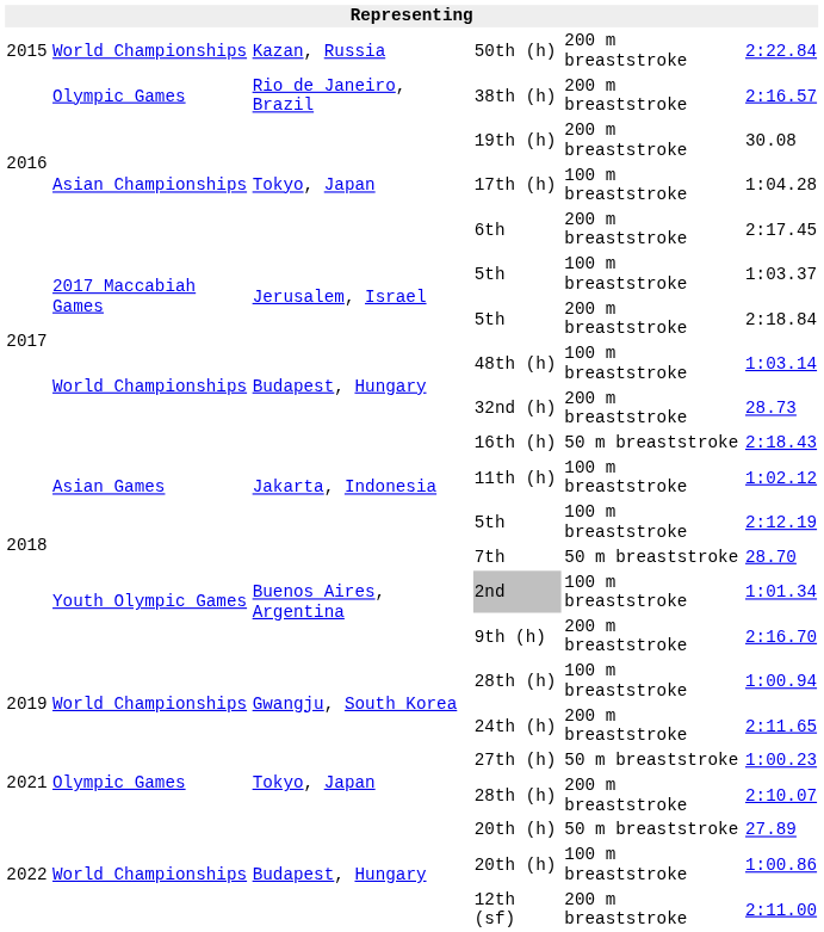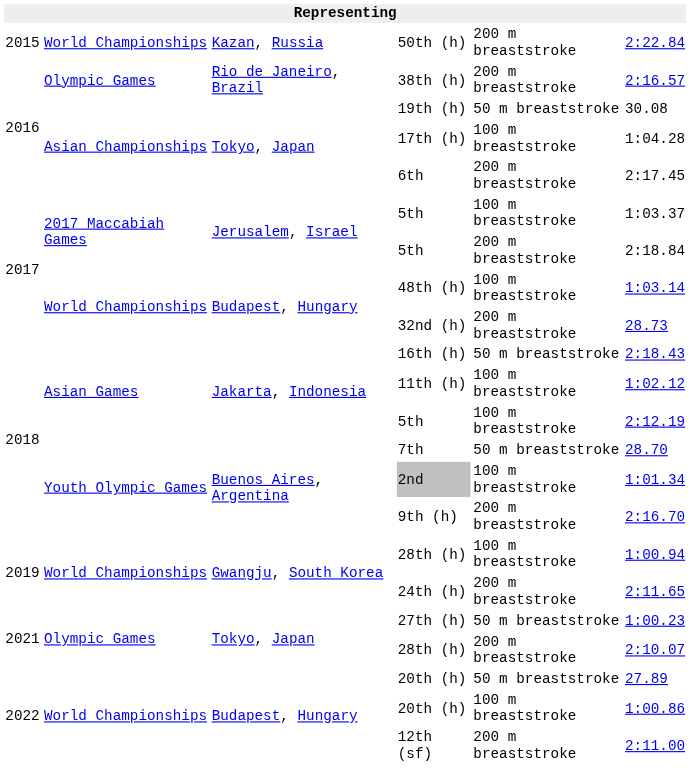 <table>
 <tr>
 <th bgcolor="#eeeeee" colspan="6">Representing </th>
 </tr>
 <tr>
 <td>2015</td>
 <td><a href='#'>World Championships</a></td>
 <td align=left> <a href='#'>Kazan</a>, <a href='#'>Russia</a></td>
 <td>50th (h)</td>
 <td>200 m breaststroke</td>
 <td><a href='#'>2:22.84</a></td>
 </tr>
 <tr>
 <td rowspan="4">2016</td>
 <td><a href='#'>Olympic Games</a></td>
 <td align=left> <a href='#'>Rio de Janeiro</a>, <a href='#'>Brazil</a></td>
 <td>38th (h)</td>
 <td>200 m breaststroke</td>
 <td><a href='#'>2:16.57</a></td>
 </tr>
 <tr>
 <td rowspan="3"><a href='#'>Asian Championships</a></td>
 <td rowspan="3" align=left> <a href='#'>Tokyo</a>, <a href='#'>Japan</a></td>
 <td>19th (h)</td>
-<td>200 m breaststroke</td>
+<td>50 m breaststroke</td>
 <td>30.08</td>
 </tr>
 <tr>
 <td>17th (h)</td>
 <td>100 m breaststroke</td>
 <td>1:04.28</td>
 </tr>
 <tr>
 <td>6th</td>
 <td>200 m breaststroke</td>
 <td>2:17.45</td>
 </tr>
 <tr>
 <td rowspan="4">2017</td>
 <td rowspan="2"><a href='#'>2017 Maccabiah Games</a></td>
 <td rowspan="2" align=left> <a href='#'>Jerusalem</a>, <a href='#'>Israel</a></td>
 <td>5th</td>
 <td>100 m breaststroke</td>
 <td>1:03.37</td>
 </tr>
 <tr>
 <td>5th</td>
 <td>200 m breaststroke</td>
 <td>2:18.84</td>
 </tr>
 <tr>
 <td rowspan="2"><a href='#'>World Championships</a></td>
 <td rowspan="2" align=left> <a href='#'>Budapest</a>, <a href='#'>Hungary</a></td>
 <td>48th (h)</td>
 <td>100 m breaststroke</td>
 <td><a href='#'>1:03.14</a></td>
 </tr>
 <tr>
 <td>32nd (h)</td>
 <td>200 m breaststroke</td>
 <td><a href='#'>28.73</a></td>
 </tr>
 <tr>
 <td rowspan="6">2018</td>
 <td rowspan="3"><a href='#'>Asian Games</a></td>
 <td rowspan="3" align=left> <a href='#'>Jakarta</a>, <a href='#'>Indonesia</a></td>
 <td>16th (h)</td>
 <td>50 m breaststroke</td>
 <td><a href='#'>2:18.43</a></td>
 </tr>
 <tr>
 <td>11th (h)</td>
 <td>100 m breaststroke</td>
 <td><a href='#'>1:02.12</a></td>
 </tr>
 <tr>
 <td>5th</td>
 <td>100 m breaststroke</td>
 <td><a href='#'>2:12.19</a></td>
 </tr>
 <tr>
 <td rowspan="3"><a href='#'>Youth Olympic Games</a></td>
 <td rowspan="3" align=left> <a href='#'>Buenos Aires</a>, <a href='#'>Argentina</a></td>
 <td>7th</td>
 <td>50 m breaststroke</td>
 <td><a href='#'>28.70</a></td>
 </tr>
 <tr>
 <td bgcolor="silver">2nd</td>
 <td>100 m breaststroke</td>
 <td><a href='#'>1:01.34</a></td>
 </tr>
 <tr>
 <td>9th (h)</td>
 <td>200 m breaststroke</td>
 <td><a href='#'>2:16.70</a></td>
 </tr>
 <tr>
 <td rowspan=2>2019</td>
 <td rowspan=2><a href='#'>World Championships</a></td>
 <td rowspan=2 align=left> <a href='#'>Gwangju</a>, <a href='#'>South Korea</a></td>
 <td>28th (h)</td>
 <td>100 m breaststroke</td>
 <td><a href='#'>1:00.94</a></td>
 </tr>
 <tr>
 <td>24th (h)</td>
 <td>200 m breaststroke</td>
 <td><a href='#'>2:11.65</a></td>
 </tr>
 <tr>
 <td rowspan=2>2021</td>
 <td rowspan=2><a href='#'>Olympic Games</a></td>
 <td rowspan=2 align=left> <a href='#'>Tokyo</a>, <a href='#'>Japan</a></td>
 <td>27th (h)</td>
 <td>50 m breaststroke</td>
 <td><a href='#'>1:00.23</a></td>
 </tr>
 <tr>
 <td>28th (h)</td>
 <td>200 m breaststroke</td>
 <td><a href='#'>2:10.07</a></td>
 </tr>
 <tr>
 <td rowspan="3">2022</td>
 <td rowspan="3"><a href='#'>World Championships</a></td>
 <td rowspan="3" align=left> <a href='#'>Budapest</a>, <a href='#'>Hungary</a></td>
 <td>20th (h)</td>
 <td>50 m breaststroke</td>
 <td><a href='#'>27.89</a></td>
 </tr>
 <tr>
 <td>20th (h)</td>
 <td>100 m breaststroke</td>
 <td><a href='#'>1:00.86</a></td>
 </tr>
 <tr>
 <td>12th (sf)</td>
 <td>200 m breaststroke</td>
 <td><a href='#'>2:11.00</a></td>
 </tr>
 </table>
